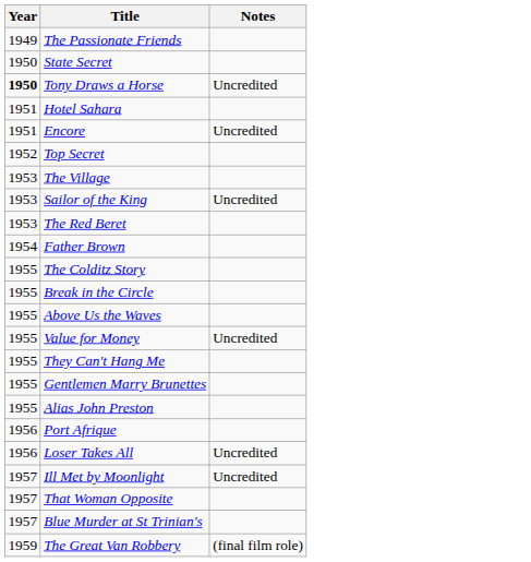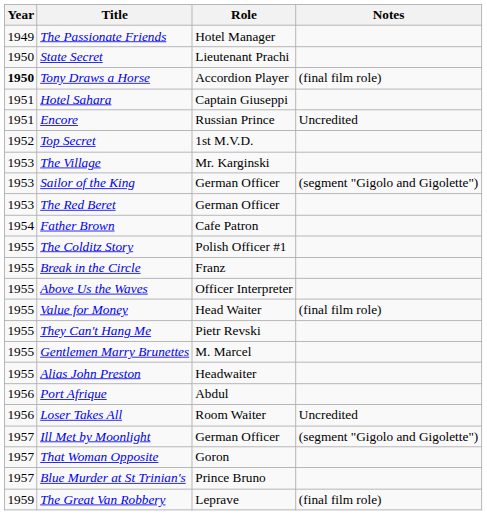 <table class="wikitable">
 <tr>
 <th>Year</th>
 <th>Title</th>
+<th>Role</th>
 <th>Notes</th>
 </tr>
 <tr>
 <td>1949</td>
 <td><em><a href='#'>The Passionate Friends</a></em></td>
+<td>Hotel Manager</td>
 <td></td>
 </tr>
 <tr>
 <td>1950</td>
 <td><em><a href='#'>State Secret</a></em></td>
+<td>Lieutenant Prachi</td>
 <td></td>
 </tr>
 <tr>
 <td><strong>1950</strong></td>
 <td><em><a href='#'>Tony Draws a Horse</a></em></td>
-<td>Uncredited</td>
+<td>Accordion Player</td>
+<td>(final film role)</td>
 </tr>
 <tr>
 <td>1951</td>
 <td><em><a href='#'>Hotel Sahara</a></em></td>
+<td>Captain Giuseppi</td>
 <td></td>
 </tr>
 <tr>
 <td>1951</td>
 <td><em><a href='#'>Encore</a></em></td>
+<td>Russian Prince</td>
 <td>Uncredited</td>
 </tr>
 <tr>
 <td>1952</td>
 <td><em><a href='#'>Top Secret</a></em></td>
+<td>1st M.V.D.</td>
 <td></td>
 </tr>
 <tr>
 <td>1953</td>
 <td><em><a href='#'>The Village</a></em></td>
+<td>Mr. Karginski</td>
 <td></td>
 </tr>
 <tr>
 <td>1953</td>
 <td><em><a href='#'>Sailor of the King</a></em></td>
-<td>Uncredited</td>
+<td>German Officer</td>
+<td>(segment "Gigolo and Gigolette")</td>
 </tr>
 <tr>
 <td>1953</td>
 <td><em><a href='#'>The Red Beret</a></em></td>
+<td>German Officer</td>
 <td></td>
 </tr>
 <tr>
 <td>1954</td>
 <td><em><a href='#'>Father Brown</a></em></td>
+<td>Cafe Patron</td>
 <td></td>
 </tr>
 <tr>
 <td>1955</td>
 <td><em><a href='#'>The Colditz Story</a></em></td>
+<td>Polish Officer #1</td>
 <td></td>
 </tr>
 <tr>
 <td>1955</td>
 <td><em><a href='#'>Break in the Circle</a></em></td>
+<td>Franz</td>
 <td></td>
 </tr>
 <tr>
 <td>1955</td>
 <td><em><a href='#'>Above Us the Waves</a></em></td>
+<td>Officer Interpreter</td>
 <td></td>
 </tr>
 <tr>
 <td>1955</td>
 <td><em><a href='#'>Value for Money</a></em></td>
-<td>Uncredited</td>
+<td>Head Waiter</td>
+<td>(final film role)</td>
 </tr>
 <tr>
 <td>1955</td>
 <td><em><a href='#'>They Can't Hang Me</a></em></td>
+<td>Pietr Revski</td>
 <td></td>
 </tr>
 <tr>
 <td>1955</td>
 <td><em><a href='#'>Gentlemen Marry Brunettes</a></em></td>
+<td>M. Marcel</td>
 <td></td>
 </tr>
 <tr>
 <td>1955</td>
 <td><em><a href='#'>Alias John Preston</a></em></td>
+<td>Headwaiter</td>
 <td></td>
 </tr>
 <tr>
 <td>1956</td>
 <td><em><a href='#'>Port Afrique</a></em></td>
+<td>Abdul</td>
 <td></td>
 </tr>
 <tr>
 <td>1956</td>
 <td><em><a href='#'>Loser Takes All</a></em></td>
+<td>Room Waiter</td>
 <td>Uncredited</td>
 </tr>
 <tr>
 <td>1957</td>
 <td><em><a href='#'>Ill Met by Moonlight</a></em></td>
-<td>Uncredited</td>
+<td>German Officer</td>
+<td>(segment "Gigolo and Gigolette")</td>
 </tr>
 <tr>
 <td>1957</td>
 <td><em><a href='#'>That Woman Opposite</a></em></td>
+<td>Goron</td>
 <td></td>
 </tr>
 <tr>
 <td>1957</td>
 <td><em><a href='#'>Blue Murder at St Trinian's</a></em></td>
+<td>Prince Bruno</td>
 <td></td>
 </tr>
 <tr>
 <td>1959</td>
 <td><em><a href='#'>The Great Van Robbery</a></em></td>
+<td>Leprave</td>
 <td>(final film role)</td>
 </tr>
 </table>
